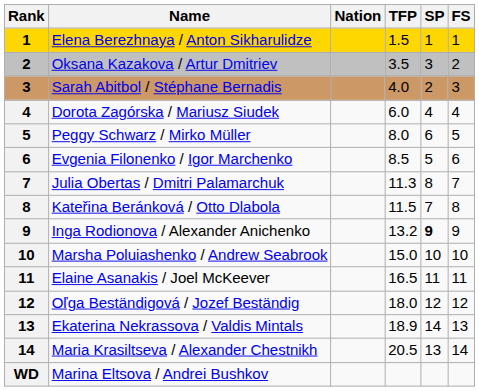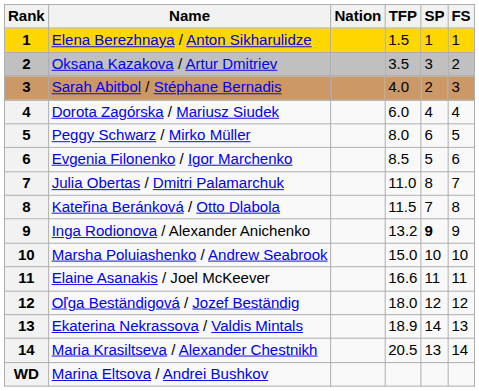 <table class="wikitable">
 <tr>
 <th>Rank</th>
 <th>Name</th>
 <th>Nation</th>
 <th>TFP</th>
 <th>SP</th>
 <th>FS</th>
 </tr>
 <tr bgcolor="gold">
 <td align="center"><strong>1</strong></td>
 <td><a href='#'>Elena Berezhnaya</a> / <a href='#'>Anton Sikharulidze</a></td>
 <td></td>
 <td>1.5</td>
 <td>1</td>
 <td>1</td>
 </tr>
 <tr bgcolor="silver">
 <td align="center"><strong>2</strong></td>
 <td><a href='#'>Oksana Kazakova</a> / <a href='#'>Artur Dmitriev</a></td>
 <td></td>
 <td>3.5</td>
 <td>3</td>
 <td>2</td>
 </tr>
 <tr bgcolor="cc9966">
 <td align="center"><strong>3</strong></td>
 <td><a href='#'>Sarah Abitbol</a> / <a href='#'>Stéphane Bernadis</a></td>
 <td></td>
 <td>4.0</td>
 <td>2</td>
 <td>3</td>
 </tr>
 <tr>
 <th>4</th>
 <td><a href='#'>Dorota Zagórska</a> / <a href='#'>Mariusz Siudek</a></td>
 <td></td>
 <td>6.0</td>
 <td>4</td>
 <td>4</td>
 </tr>
 <tr>
 <th>5</th>
 <td><a href='#'>Peggy Schwarz</a> / <a href='#'>Mirko Müller</a></td>
 <td></td>
 <td>8.0</td>
 <td>6</td>
 <td>5</td>
 </tr>
 <tr>
 <th>6</th>
 <td><a href='#'>Evgenia Filonenko</a> / <a href='#'>Igor Marchenko</a></td>
 <td></td>
 <td>8.5</td>
 <td>5</td>
 <td>6</td>
 </tr>
 <tr>
 <th>7</th>
 <td><a href='#'>Julia Obertas</a> / <a href='#'>Dmitri Palamarchuk</a></td>
 <td></td>
-<td>11.3</td>
+<td>11.0</td>
 <td>8</td>
 <td>7</td>
 </tr>
 <tr>
 <th>8</th>
 <td><a href='#'>Kateřina Beránková</a> / <a href='#'>Otto Dlabola</a></td>
 <td></td>
 <td>11.5</td>
 <td>7</td>
 <td>8</td>
 </tr>
 <tr>
 <th>9</th>
 <td><a href='#'>Inga Rodionova</a> / Alexander Anichenko</td>
 <td></td>
 <td>13.2</td>
 <td><strong>9</strong></td>
 <td>9</td>
 </tr>
 <tr>
 <th>10</th>
 <td><a href='#'>Marsha Poluiashenko</a> / <a href='#'>Andrew Seabrook</a></td>
 <td></td>
 <td>15.0</td>
 <td>10</td>
 <td>10</td>
 </tr>
 <tr>
 <th>11</th>
 <td><a href='#'>Elaine Asanakis</a> / Joel McKeever</td>
 <td></td>
-<td>16.5</td>
+<td>16.6</td>
 <td>11</td>
 <td>11</td>
 </tr>
 <tr>
 <th>12</th>
 <td><a href='#'>Oľga Beständigová</a> / <a href='#'>Jozef Beständig</a></td>
 <td></td>
 <td>18.0</td>
 <td>12</td>
 <td>12</td>
 </tr>
 <tr>
 <th>13</th>
 <td><a href='#'>Ekaterina Nekrassova</a> / <a href='#'>Valdis Mintals</a></td>
 <td></td>
 <td>18.9</td>
 <td>14</td>
 <td>13</td>
 </tr>
 <tr>
 <th>14</th>
 <td><a href='#'>Maria Krasiltseva</a> / <a href='#'>Alexander Chestnikh</a></td>
 <td></td>
 <td>20.5</td>
 <td>13</td>
 <td>14</td>
 </tr>
 <tr>
 <th>WD</th>
 <td><a href='#'>Marina Eltsova</a> / <a href='#'>Andrei Bushkov</a></td>
 <td></td>
 <td></td>
 <td></td>
 <td></td>
 </tr>
 </table>
